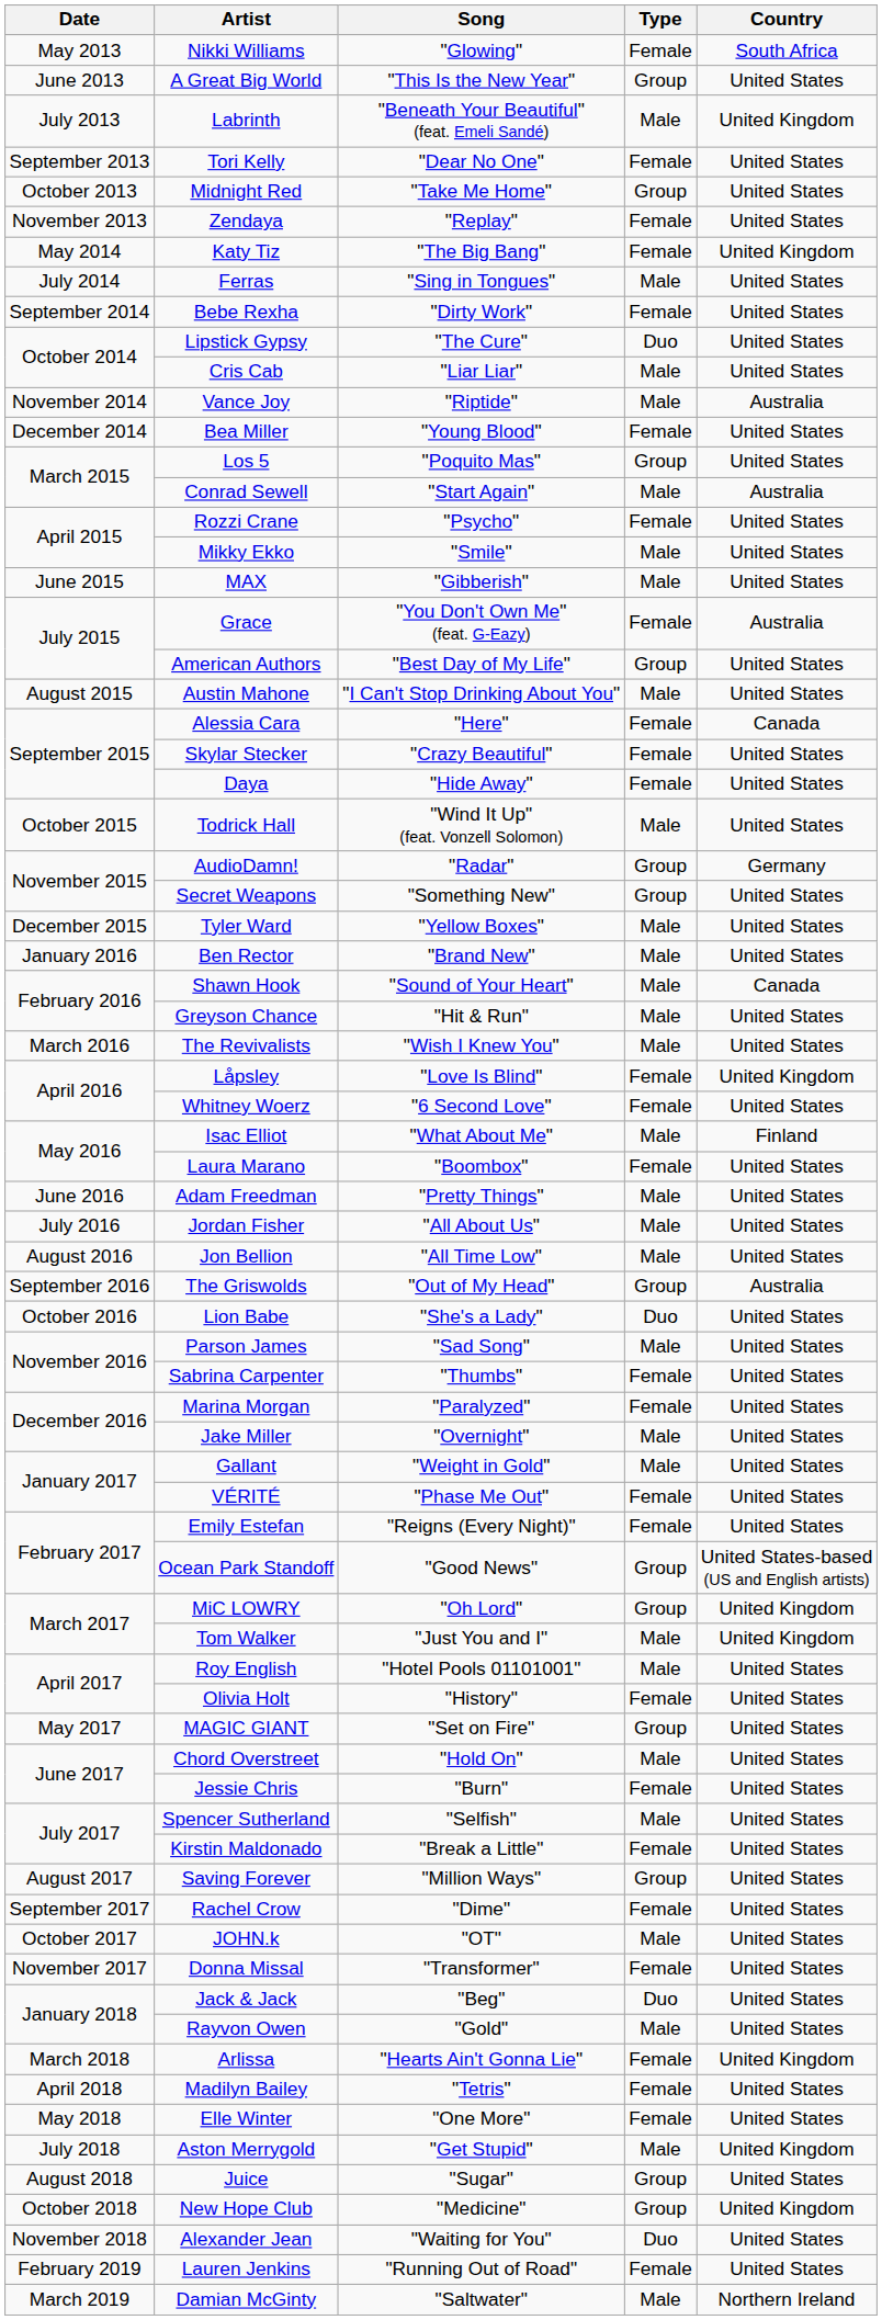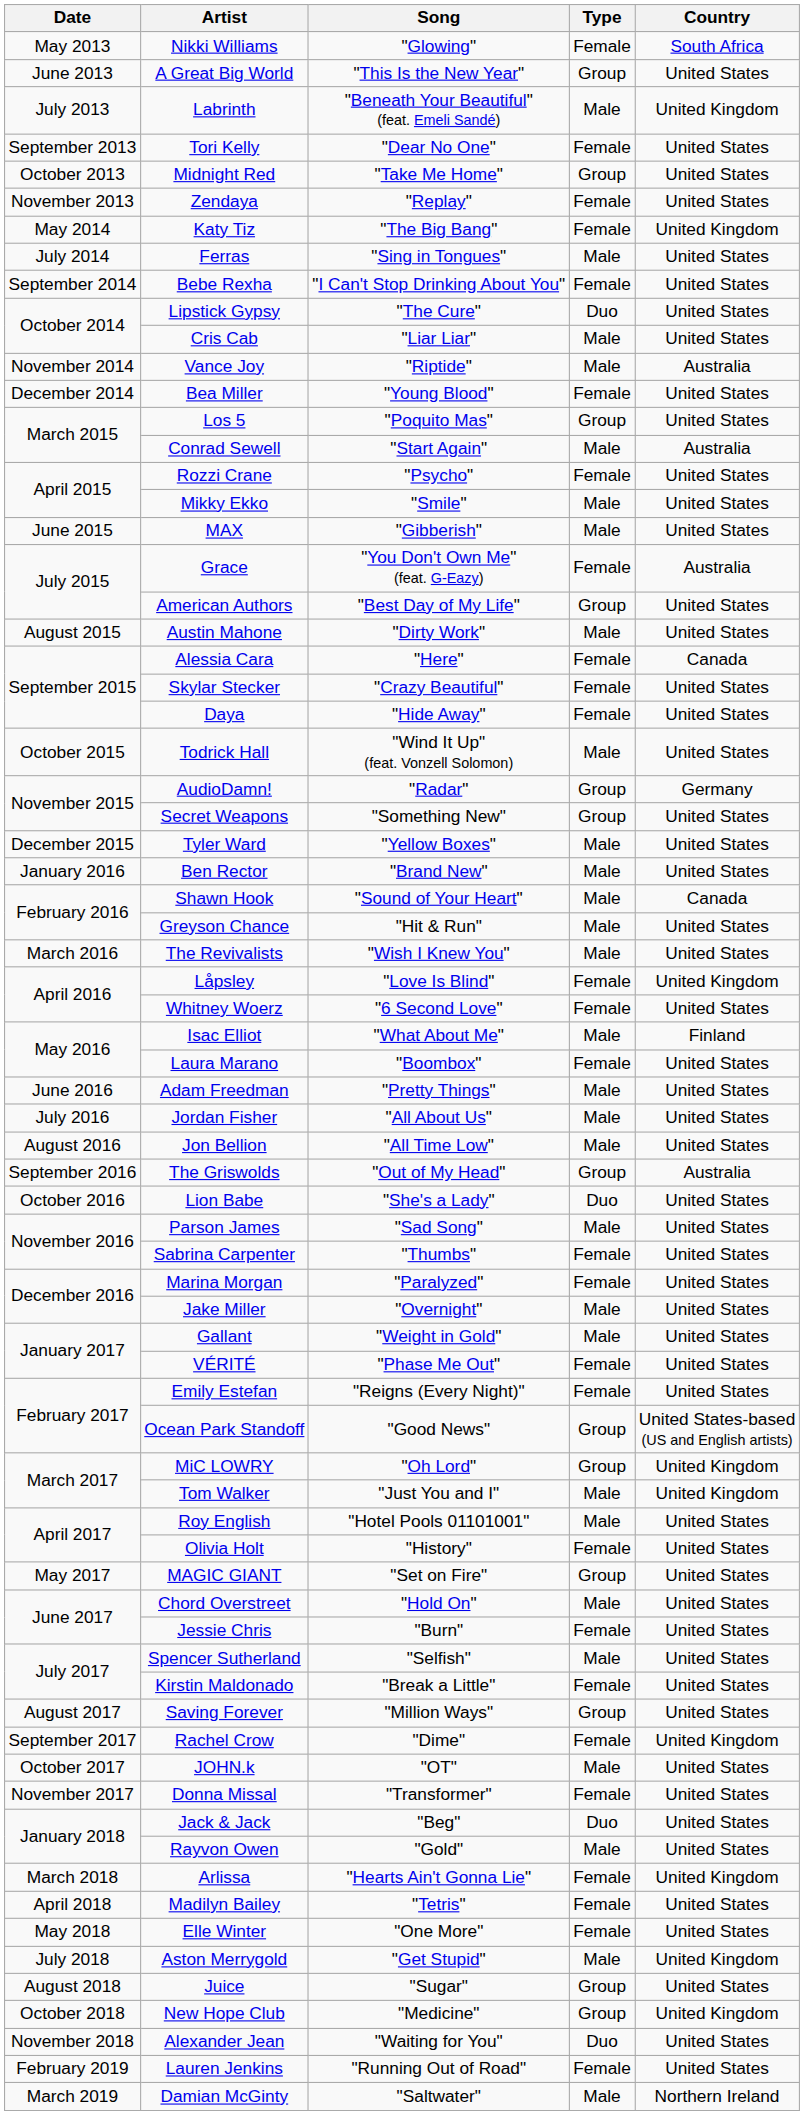 <table class="wikitable" style="text-align:center;">
 <tr>
 <th>Date</th>
 <th>Artist</th>
 <th>Song</th>
 <th>Type</th>
 <th>Country</th>
 </tr>
 <tr>
 <td>May 2013</td>
 <td><a href='#'>Nikki Williams</a></td>
 <td>"<a href='#'>Glowing</a>"</td>
 <td>Female</td>
 <td><a href='#'>South Africa</a></td>
 </tr>
 <tr>
 <td>June 2013</td>
 <td><a href='#'>A Great Big World</a></td>
 <td>"<a href='#'>This Is the New Year</a>"</td>
 <td>Group</td>
 <td>United States</td>
 </tr>
 <tr>
 <td>July 2013</td>
 <td><a href='#'>Labrinth</a></td>
 <td>"<a href='#'>Beneath Your Beautiful</a>" <br><small>(feat. <a href='#'>Emeli Sandé</a>)</small></td>
 <td>Male</td>
 <td>United Kingdom</td>
 </tr>
 <tr>
 <td>September 2013</td>
 <td><a href='#'>Tori Kelly</a></td>
 <td>"<a href='#'>Dear No One</a>"</td>
 <td>Female</td>
 <td>United States</td>
 </tr>
 <tr>
 <td>October 2013</td>
 <td><a href='#'>Midnight Red</a></td>
 <td>"<a href='#'>Take Me Home</a>"</td>
 <td>Group</td>
 <td>United States</td>
 </tr>
 <tr>
 <td>November 2013</td>
 <td><a href='#'>Zendaya</a></td>
 <td>"<a href='#'>Replay</a>"</td>
 <td>Female</td>
 <td>United States</td>
 </tr>
 <tr>
 <td>May 2014</td>
 <td><a href='#'>Katy Tiz</a></td>
 <td>"<a href='#'>The Big Bang</a>"</td>
 <td>Female</td>
 <td>United Kingdom</td>
 </tr>
 <tr>
 <td>July 2014</td>
 <td><a href='#'>Ferras</a></td>
 <td>"<a href='#'>Sing in Tongues</a>"</td>
 <td>Male</td>
 <td>United States</td>
 </tr>
 <tr>
 <td>September 2014</td>
 <td><a href='#'>Bebe Rexha</a></td>
-<td>"<a href='#'>Dirty Work</a>"</td>
+<td>"<a href='#'>I Can't Stop Drinking About You</a>"</td>
 <td>Female</td>
 <td>United States</td>
 </tr>
 <tr>
 <td rowspan=2>October 2014</td>
 <td><a href='#'>Lipstick Gypsy</a></td>
 <td>"<a href='#'>The Cure</a>"</td>
 <td>Duo</td>
 <td>United States</td>
 </tr>
 <tr>
 <td><a href='#'>Cris Cab</a></td>
 <td>"<a href='#'>Liar Liar</a>"</td>
 <td>Male</td>
 <td>United States</td>
 </tr>
 <tr>
 <td>November 2014</td>
 <td><a href='#'>Vance Joy</a></td>
 <td>"<a href='#'>Riptide</a>"</td>
 <td>Male</td>
 <td>Australia</td>
 </tr>
 <tr>
 <td>December 2014</td>
 <td><a href='#'>Bea Miller</a></td>
 <td>"<a href='#'>Young Blood</a>"</td>
 <td>Female</td>
 <td>United States</td>
 </tr>
 <tr>
 <td rowspan=2>March 2015</td>
 <td><a href='#'>Los 5</a></td>
 <td>"<a href='#'>Poquito Mas</a>"</td>
 <td>Group</td>
 <td>United States</td>
 </tr>
 <tr>
 <td><a href='#'>Conrad Sewell</a></td>
 <td>"<a href='#'>Start Again</a>"</td>
 <td>Male</td>
 <td>Australia</td>
 </tr>
 <tr>
 <td rowspan=2>April 2015</td>
 <td><a href='#'>Rozzi Crane</a></td>
 <td>"<a href='#'>Psycho</a>"</td>
 <td>Female</td>
 <td>United States</td>
 </tr>
 <tr>
 <td><a href='#'>Mikky Ekko</a></td>
 <td>"<a href='#'>Smile</a>"</td>
 <td>Male</td>
 <td>United States</td>
 </tr>
 <tr>
 <td>June 2015</td>
 <td><a href='#'>MAX</a></td>
 <td>"<a href='#'>Gibberish</a>"</td>
 <td>Male</td>
 <td>United States</td>
 </tr>
 <tr>
 <td rowspan=2>July 2015</td>
 <td><a href='#'>Grace</a></td>
 <td>"<a href='#'>You Don't Own Me</a>" <br><small>(feat. <a href='#'>G-Eazy</a>)</small></td>
 <td>Female</td>
 <td>Australia</td>
 </tr>
 <tr>
 <td><a href='#'>American Authors</a></td>
 <td>"<a href='#'>Best Day of My Life</a>"</td>
 <td>Group</td>
 <td>United States</td>
 </tr>
 <tr>
 <td>August 2015</td>
 <td><a href='#'>Austin Mahone</a></td>
-<td>"<a href='#'>I Can't Stop Drinking About You</a>"</td>
+<td>"<a href='#'>Dirty Work</a>"</td>
 <td>Male</td>
 <td>United States</td>
 </tr>
 <tr>
 <td rowspan=3>September 2015</td>
 <td><a href='#'>Alessia Cara</a></td>
 <td>"<a href='#'>Here</a>"</td>
 <td>Female</td>
 <td>Canada</td>
 </tr>
 <tr>
 <td><a href='#'>Skylar Stecker</a></td>
 <td>"<a href='#'>Crazy Beautiful</a>"</td>
 <td>Female</td>
 <td>United States</td>
 </tr>
 <tr>
 <td><a href='#'>Daya</a></td>
 <td>"<a href='#'>Hide Away</a>"</td>
 <td>Female</td>
 <td>United States</td>
 </tr>
 <tr>
 <td>October 2015</td>
 <td><a href='#'>Todrick Hall</a></td>
 <td>"Wind It Up"<br><small>(feat. Vonzell Solomon)</small></td>
 <td>Male</td>
 <td>United States</td>
 </tr>
 <tr>
 <td rowspan=2>November 2015</td>
 <td><a href='#'>AudioDamn!</a></td>
 <td>"<a href='#'>Radar</a>"</td>
 <td>Group</td>
 <td>Germany</td>
 </tr>
 <tr>
 <td><a href='#'>Secret Weapons</a></td>
 <td>"Something New"</td>
 <td>Group</td>
 <td>United States</td>
 </tr>
 <tr>
 <td>December 2015</td>
 <td><a href='#'>Tyler Ward</a></td>
 <td>"<a href='#'>Yellow Boxes</a>"</td>
 <td>Male</td>
 <td>United States</td>
 </tr>
 <tr>
 <td>January 2016</td>
 <td><a href='#'>Ben Rector</a></td>
 <td>"<a href='#'>Brand New</a>"</td>
 <td>Male</td>
 <td>United States</td>
 </tr>
 <tr>
 <td rowspan=2>February 2016</td>
 <td><a href='#'>Shawn Hook</a></td>
 <td>"<a href='#'>Sound of Your Heart</a>"</td>
 <td>Male</td>
 <td>Canada</td>
 </tr>
 <tr>
 <td><a href='#'>Greyson Chance</a></td>
 <td>"Hit & Run"</td>
 <td>Male</td>
 <td>United States</td>
 </tr>
 <tr>
 <td>March 2016</td>
 <td><a href='#'>The Revivalists</a></td>
 <td>"<a href='#'>Wish I Knew You</a>"</td>
 <td>Male</td>
 <td>United States</td>
 </tr>
 <tr>
 <td rowspan=2>April 2016</td>
 <td><a href='#'>Låpsley</a></td>
 <td>"<a href='#'>Love Is Blind</a>"</td>
 <td>Female</td>
 <td>United Kingdom</td>
 </tr>
 <tr>
 <td><a href='#'>Whitney Woerz</a></td>
 <td>"<a href='#'>6 Second Love</a>"</td>
 <td>Female</td>
 <td>United States</td>
 </tr>
 <tr>
 <td rowspan=2>May 2016</td>
 <td><a href='#'>Isac Elliot</a></td>
 <td>"<a href='#'>What About Me</a>"</td>
 <td>Male</td>
 <td>Finland</td>
 </tr>
 <tr>
 <td><a href='#'>Laura Marano</a></td>
 <td>"<a href='#'>Boombox</a>"</td>
 <td>Female</td>
 <td>United States</td>
 </tr>
 <tr>
 <td>June 2016</td>
 <td><a href='#'>Adam Freedman</a></td>
 <td>"<a href='#'>Pretty Things</a>"</td>
 <td>Male</td>
 <td>United States</td>
 </tr>
 <tr>
 <td>July 2016</td>
 <td><a href='#'>Jordan Fisher</a></td>
 <td>"<a href='#'>All About Us</a>"</td>
 <td>Male</td>
 <td>United States</td>
 </tr>
 <tr>
 <td>August 2016</td>
 <td><a href='#'>Jon Bellion</a></td>
 <td>"<a href='#'>All Time Low</a>"</td>
 <td>Male</td>
 <td>United States</td>
 </tr>
 <tr>
 <td>September 2016</td>
 <td><a href='#'>The Griswolds</a></td>
 <td>"<a href='#'>Out of My Head</a>"</td>
 <td>Group</td>
 <td>Australia</td>
 </tr>
 <tr>
 <td>October 2016</td>
 <td><a href='#'>Lion Babe</a></td>
 <td>"<a href='#'>She's a Lady</a>"</td>
 <td>Duo</td>
 <td>United States</td>
 </tr>
 <tr>
 <td rowspan=2>November 2016</td>
 <td><a href='#'>Parson James</a></td>
 <td>"<a href='#'>Sad Song</a>"</td>
 <td>Male</td>
 <td>United States</td>
 </tr>
 <tr>
 <td><a href='#'>Sabrina Carpenter</a></td>
 <td>"<a href='#'>Thumbs</a>"</td>
 <td>Female</td>
 <td>United States</td>
 </tr>
 <tr>
 <td rowspan=2>December 2016</td>
 <td><a href='#'>Marina Morgan</a></td>
 <td>"<a href='#'>Paralyzed</a>"</td>
 <td>Female</td>
 <td>United States</td>
 </tr>
 <tr>
 <td><a href='#'>Jake Miller</a></td>
 <td>"<a href='#'>Overnight</a>"</td>
 <td>Male</td>
 <td>United States</td>
 </tr>
 <tr>
 <td rowspan=2>January 2017</td>
 <td><a href='#'>Gallant</a></td>
 <td>"<a href='#'>Weight in Gold</a>"</td>
 <td>Male</td>
 <td>United States</td>
 </tr>
 <tr>
 <td><a href='#'>VÉRITÉ</a></td>
 <td>"<a href='#'>Phase Me Out</a>"</td>
 <td>Female</td>
 <td>United States</td>
 </tr>
 <tr>
 <td rowspan=2>February 2017</td>
 <td><a href='#'>Emily Estefan</a></td>
 <td>"Reigns (Every Night)"</td>
 <td>Female</td>
 <td>United States</td>
 </tr>
 <tr>
 <td><a href='#'>Ocean Park Standoff</a></td>
 <td>"Good News"</td>
 <td>Group</td>
 <td>United States-based <br><small>(US and English artists)</small></td>
 </tr>
 <tr>
 <td rowspan=2>March 2017</td>
 <td><a href='#'>MiC LOWRY</a></td>
 <td>"<a href='#'>Oh Lord</a>"</td>
 <td>Group</td>
 <td>United Kingdom</td>
 </tr>
 <tr>
 <td><a href='#'>Tom Walker</a></td>
 <td>"Just You and I"</td>
 <td>Male</td>
 <td>United Kingdom</td>
 </tr>
 <tr>
 <td rowspan=2>April 2017</td>
 <td><a href='#'>Roy English</a></td>
 <td>"Hotel Pools 01101001"</td>
 <td>Male</td>
 <td>United States</td>
 </tr>
 <tr>
 <td><a href='#'>Olivia Holt</a></td>
 <td>"History"</td>
 <td>Female</td>
 <td>United States</td>
 </tr>
 <tr>
 <td>May 2017</td>
 <td><a href='#'>MAGIC GIANT</a></td>
 <td>"Set on Fire"</td>
 <td>Group</td>
 <td>United States</td>
 </tr>
 <tr>
 <td rowspan=2>June 2017</td>
 <td><a href='#'>Chord Overstreet</a></td>
 <td>"<a href='#'>Hold On</a>"</td>
 <td>Male</td>
 <td>United States</td>
 </tr>
 <tr>
 <td><a href='#'>Jessie Chris</a></td>
 <td>"Burn"</td>
 <td>Female</td>
 <td>United States</td>
 </tr>
 <tr>
 <td rowspan=2>July 2017</td>
 <td><a href='#'>Spencer Sutherland</a></td>
 <td>"Selfish"</td>
 <td>Male</td>
 <td>United States</td>
 </tr>
 <tr>
 <td><a href='#'>Kirstin Maldonado</a></td>
 <td>"Break a Little"</td>
 <td>Female</td>
 <td>United States</td>
 </tr>
 <tr>
 <td rowspan=1>August 2017</td>
 <td><a href='#'>Saving Forever</a></td>
 <td>"Million Ways"</td>
 <td>Group</td>
 <td>United States</td>
 </tr>
 <tr>
 <td rowspan=1>September 2017</td>
 <td><a href='#'>Rachel Crow</a></td>
 <td>"Dime"</td>
 <td>Female</td>
-<td>United States</td>
+<td>United Kingdom</td>
 </tr>
 <tr>
 <td rowspan=1>October 2017</td>
 <td><a href='#'>JOHN.k</a></td>
 <td>"OT"</td>
 <td>Male</td>
 <td>United States</td>
 </tr>
 <tr>
 <td rowspan=1>November 2017</td>
 <td><a href='#'>Donna Missal</a></td>
 <td>"Transformer"</td>
 <td>Female</td>
 <td>United States</td>
 </tr>
 <tr>
 <td rowspan=2>January 2018</td>
 <td><a href='#'>Jack & Jack</a></td>
 <td>"Beg"</td>
 <td>Duo</td>
 <td>United States</td>
 </tr>
 <tr>
 <td><a href='#'>Rayvon Owen</a></td>
 <td>"Gold"</td>
 <td>Male</td>
 <td>United States</td>
 </tr>
 <tr>
 <td rowspan=1>March 2018</td>
 <td><a href='#'>Arlissa</a></td>
 <td>"<a href='#'>Hearts Ain't Gonna Lie</a>"</td>
 <td>Female</td>
 <td>United Kingdom</td>
 </tr>
 <tr>
 <td rowspan=1>April 2018</td>
 <td><a href='#'>Madilyn Bailey</a></td>
 <td>"<a href='#'>Tetris</a>"</td>
 <td>Female</td>
 <td>United States</td>
 </tr>
 <tr>
 <td rowspan=1>May 2018</td>
 <td><a href='#'>Elle Winter</a></td>
 <td>"One More"</td>
 <td>Female</td>
 <td>United States</td>
 </tr>
 <tr>
 <td rowspan=1>July 2018</td>
 <td><a href='#'>Aston Merrygold</a></td>
 <td>"<a href='#'>Get Stupid</a>"</td>
 <td>Male</td>
 <td>United Kingdom</td>
 </tr>
 <tr>
 <td rowspan=1>August 2018</td>
 <td><a href='#'>Juice</a></td>
 <td>"Sugar"</td>
 <td>Group</td>
 <td>United States</td>
 </tr>
 <tr>
 <td rowspan=1>October 2018</td>
 <td><a href='#'>New Hope Club</a></td>
 <td>"Medicine"</td>
 <td>Group</td>
 <td>United Kingdom</td>
 </tr>
 <tr>
 <td rowspan=1>November 2018</td>
 <td><a href='#'>Alexander Jean</a></td>
 <td>"Waiting for You"</td>
 <td>Duo</td>
 <td>United States</td>
 </tr>
 <tr>
 <td rowspan=1>February 2019</td>
 <td><a href='#'>Lauren Jenkins</a></td>
 <td>"Running Out of Road"</td>
 <td>Female</td>
 <td>United States</td>
 </tr>
 <tr>
 <td rowspan=1>March 2019</td>
 <td><a href='#'>Damian McGinty</a></td>
 <td>"Saltwater"</td>
 <td>Male</td>
 <td>Northern Ireland</td>
 </tr>
 <tr>
 </tr>
 </table>
